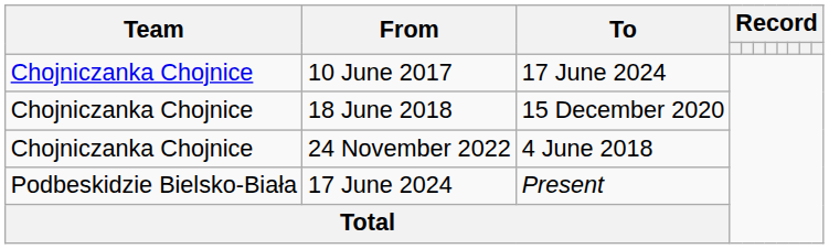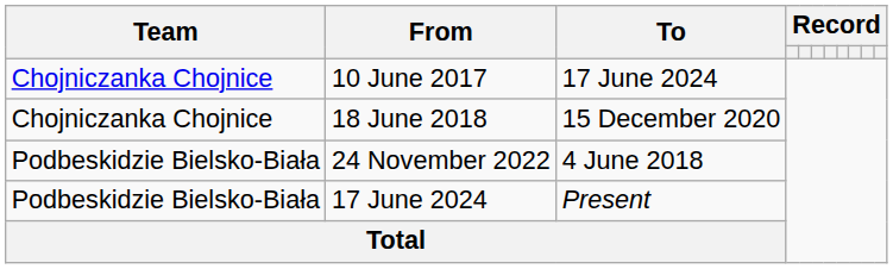 <table class="wikitable" style="text-align: center;">
 <tr>
 <th rowspan="2">Team</th>
 <th rowspan="2">From</th>
 <th rowspan="2">To</th>
 <th colspan="8">Record</th>
 </tr>
 <tr>
 <th></th>
 <th></th>
 <th></th>
 <th></th>
 <th></th>
 <th></th>
 <th></th>
 <th></th>
 </tr>
 <tr>
 <td align=left><a href='#'>Chojniczanka Chojnice</a></td>
 <td align=left>10 June 2017</td>
 <td align=left>17 June 2024<br></td>
 </tr>
 <tr>
 <td align=left>Chojniczanka Chojnice</td>
 <td align=left>18 June 2018</td>
 <td align=left>15 December 2020<br></td>
 </tr>
 <tr>
-<td align=left>Chojniczanka Chojnice</td>
+<td align=left>Podbeskidzie Bielsko-Biała</td>
 <td align=left>24 November 2022</td>
 <td align=left>4 June 2018<br></td>
 </tr>
 <tr>
 <td align=left>Podbeskidzie Bielsko-Biała</td>
 <td align=left>17 June 2024</td>
 <td align=left><em>Present</em><br></td>
 </tr>
 <tr>
 <th colspan="3">Total<br></th>
 </tr>
 </table>
